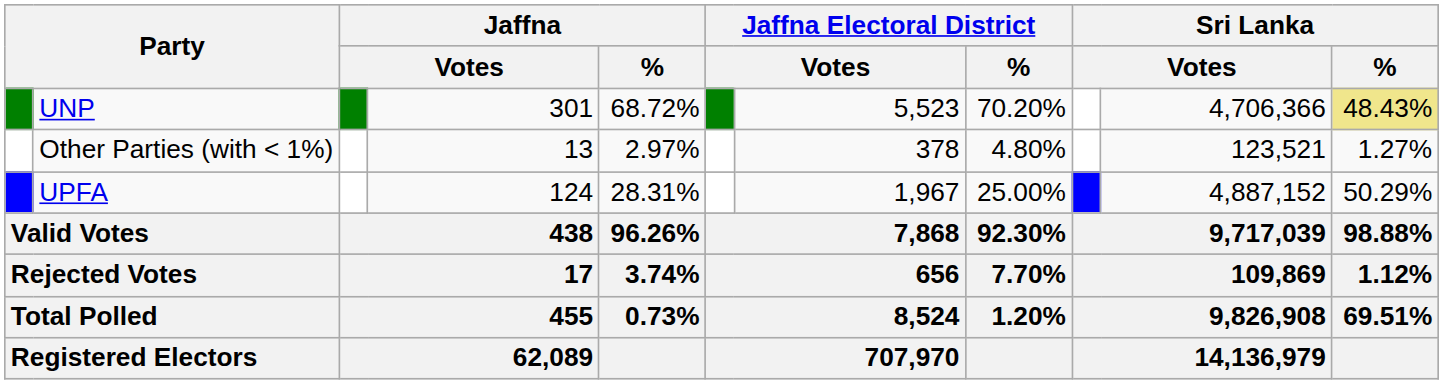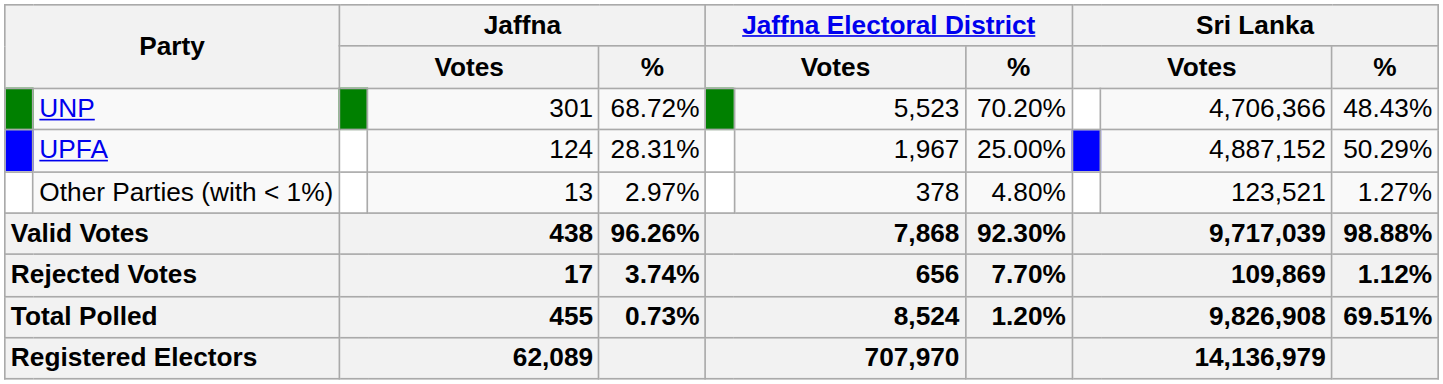 <table class="wikitable">
 <tr>
 <th colspan="2" width="144px"rowspan="2">Party</th>
 <th colspan="3" width="216px">Jaffna</th>
 <th colspan="3" width="216px"><a href='#'>Jaffna Electoral District</a></th>
 <th colspan="3" width="216px">Sri Lanka</th>
 </tr>
 <tr>
 <th colspan="2" width="144px">Votes</th>
 <th>%</th>
 <th colspan="2" width="144px">Votes</th>
 <th>%</th>
 <th colspan="2" width="144px">Votes</th>
 <th>%</th>
 </tr>
 <tr>
 <td style="background-color:green;" width="10px"></td>
 <td style="text-align:left;"><a href='#'>UNP</a></td>
 <td style="background-color:green;" width="10px"></td>
 <td style="text-align:right;">301</td>
 <td style="text-align:right;">68.72%</td>
 <td style="background-color:green;" width="10px"></td>
 <td style="text-align:right;">5,523</td>
 <td style="text-align:right;">70.20%</td>
 <td style="background-color:white;" width="10px"></td>
 <td style="text-align:right;">4,706,366</td>
-<td style="background: khaki; text-align:right;">48.43%</td>
+<td style="text-align:right;">48.43%</td>
+</tr>
+<tr>
+<td style="background-color:blue;" width="10px"></td>
+<td style="text-align:left;"><a href='#'>UPFA</a></td>
+<td style="background-color:white;" width="10px"></td>
+<td style="text-align:right;">124</td>
+<td style="text-align:right;">28.31%</td>
+<td style="background-color:white;" width="10px"></td>
+<td style="text-align:right;">1,967</td>
+<td style="text-align:right;">25.00%</td>
+<td style="background-color:blue;" width="10px"></td>
+<td style="text-align:right;">4,887,152</td>
+<td style="text-align:right;">50.29%</td>
 </tr>
 <tr>
 <td style="background-color:white;" width="10px"></td>
 <td style="text-align:left;">Other Parties (with < 1%)</td>
 <td style="background-color:white;" width="10px"></td>
 <td style="text-align:right;">13</td>
 <td style="text-align:right;">2.97%</td>
 <td style="background-color:white;" width="10px"></td>
 <td style="text-align:right;">378</td>
 <td style="text-align:right;">4.80%</td>
 <td style="background-color:white;" width="10px"></td>
 <td style="text-align:right;">123,521</td>
 <td style="text-align:right;">1.27%</td>
-</tr>
-<tr>
-<td style="background-color:blue;" width="10px"></td>
-<td style="text-align:left;"><a href='#'>UPFA</a></td>
-<td style="background-color:white;" width="10px"></td>
-<td style="text-align:right;">124</td>
-<td style="text-align:right;">28.31%</td>
-<td style="background-color:white;" width="10px"></td>
-<td style="text-align:right;">1,967</td>
-<td style="text-align:right;">25.00%</td>
-<td style="background-color:blue;" width="10px"></td>
-<td style="text-align:right;">4,887,152</td>
-<td style="text-align:right;">50.29%</td>
 </tr>
 <tr>
 <th colspan="2" width="144px"style="text-align:left;">Valid Votes</th>
 <th style="text-align:right;"colspan="2" width="144px">438</th>
 <th style="text-align:right;">96.26%</th>
 <th style="text-align:right;"colspan="2" width="144px">7,868</th>
 <th style="text-align:right;">92.30%</th>
 <th style="text-align:right;"colspan="2" width="144px">9,717,039</th>
 <th style="text-align:right;">98.88%</th>
 </tr>
 <tr>
 <th colspan="2" width="144px"style="text-align:left;">Rejected Votes</th>
 <th style="text-align:right;"colspan="2" width="144px">17</th>
 <th style="text-align:right;">3.74%</th>
 <th style="text-align:right;"colspan="2" width="144px">656</th>
 <th style="text-align:right;">7.70%</th>
 <th style="text-align:right;"colspan="2" width="144px">109,869</th>
 <th style="text-align:right;">1.12%</th>
 </tr>
 <tr>
 <th colspan="2" width="144px"style="text-align:left;">Total Polled</th>
 <th style="text-align:right;"colspan="2" width="144px">455</th>
 <th style="text-align:right;">0.73%</th>
 <th style="text-align:right;"colspan="2" width="144px">8,524</th>
 <th style="text-align:right;">1.20%</th>
 <th style="text-align:right;"colspan="2" width="144px">9,826,908</th>
 <th style="text-align:right;">69.51%</th>
 </tr>
 <tr>
 <th colspan="2" width="144px"style="text-align:left;">Registered Electors</th>
 <th style="text-align:right;"colspan="2" width="144px">62,089</th>
 <th></th>
 <th style="text-align:right;"colspan="2" width="144px">707,970</th>
 <th></th>
 <th style="text-align:right;"colspan="2" width="144px">14,136,979</th>
 <th></th>
 </tr>
 </table>
